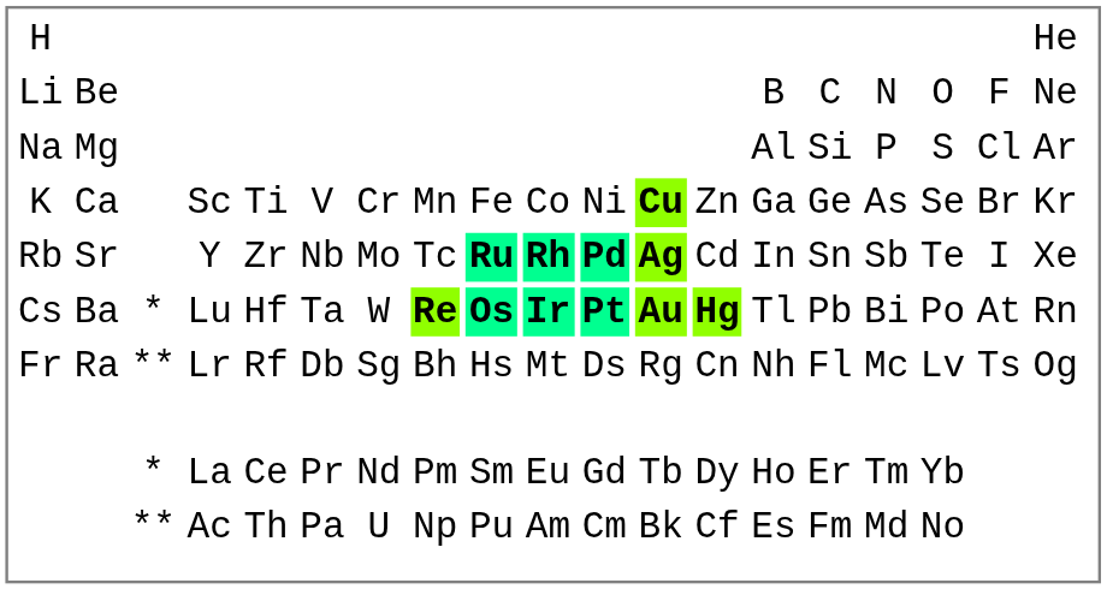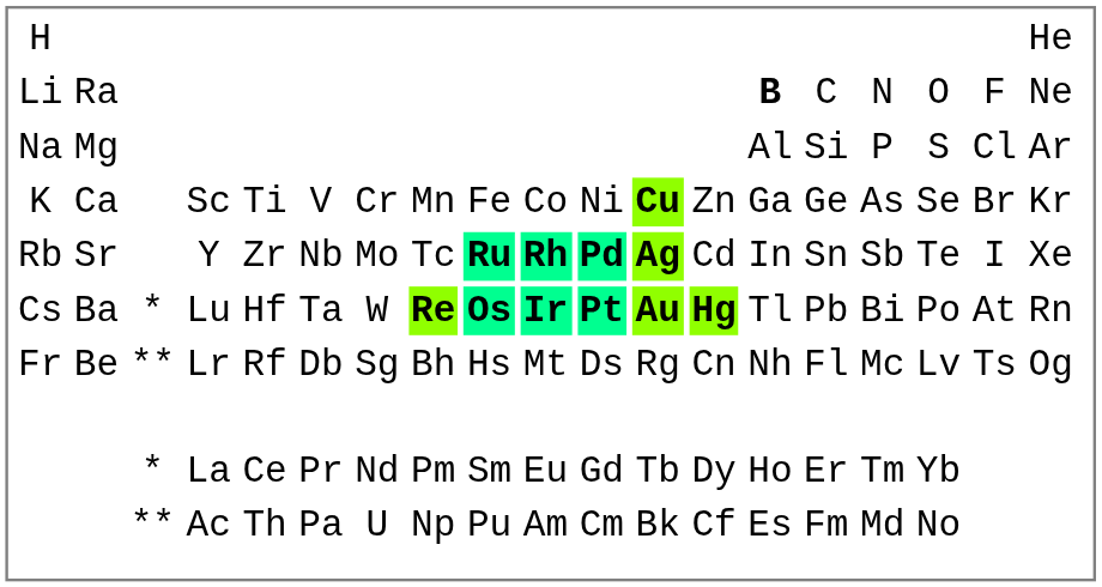 <table style="float:right; margin:5px; border:1px solid grey; text-align:center;">
 <tr>
 <td white;>H</td>
 <td colspan="17"> </td>
 <td>He</td>
 </tr>
 <tr>
 <td>Li</td>
-<td>Be</td>
+<td>Ra</td>
 <td colspan="11"> </td>
-<td>B</td>
+<td><strong>B</strong></td>
 <td white;>C</td>
 <td white;>N</td>
 <td white;>O</td>
 <td>F</td>
 <td>Ne</td>
 </tr>
 <tr>
 <td>Na</td>
 <td>Mg</td>
 <td colspan="11"> </td>
 <td>Al</td>
 <td>Si</td>
 <td>P</td>
 <td>S</td>
 <td>Cl</td>
 <td>Ar</td>
 </tr>
 <tr>
 <td>K</td>
 <td>Ca</td>
 <td></td>
 <td>Sc</td>
 <td>Ti</td>
 <td>V</td>
 <td>Cr</td>
 <td>Mn</td>
 <td>Fe</td>
 <td>Co</td>
 <td>Ni</td>
 <td style="background:#90ff00;"><strong>Cu</strong></td>
 <td>Zn</td>
 <td>Ga</td>
 <td>Ge</td>
 <td>As</td>
 <td>Se</td>
 <td>Br</td>
 <td>Kr</td>
 </tr>
 <tr>
 <td>Rb</td>
 <td>Sr</td>
 <td></td>
 <td>Y</td>
 <td>Zr</td>
 <td>Nb</td>
 <td>Mo</td>
 <td>Tc</td>
 <td style="background:#00ff90;"><strong>Ru</strong></td>
 <td style="background:#00ff90;"><strong>Rh</strong></td>
 <td style="background:#00ff90;"><strong>Pd</strong></td>
 <td style="background:#90ff00;"><strong>Ag</strong></td>
 <td>Cd</td>
 <td>In</td>
 <td>Sn</td>
 <td>Sb</td>
 <td>Te</td>
 <td>I</td>
 <td>Xe</td>
 </tr>
 <tr>
 <td>Cs</td>
 <td>Ba</td>
 <td>*</td>
 <td>Lu</td>
 <td>Hf</td>
 <td>Ta</td>
 <td>W</td>
 <td style="background:#90ff00;"><strong>Re</strong></td>
 <td style="background:#00ff90;"><strong>Os</strong></td>
 <td style="background:#00ff90;"><strong>Ir</strong></td>
 <td style="background:#00ff90;"><strong>Pt</strong></td>
 <td style="background:#90ff00;"><strong>Au</strong></td>
 <td style="background:#90ff00;"><strong>Hg</strong></td>
 <td>Tl</td>
 <td>Pb</td>
 <td>Bi</td>
 <td>Po</td>
 <td>At</td>
 <td>Rn</td>
 </tr>
 <tr>
 <td>Fr</td>
-<td>Ra</td>
+<td>Be</td>
 <td>**</td>
 <td>Lr</td>
 <td>Rf</td>
 <td>Db</td>
 <td>Sg</td>
 <td>Bh</td>
 <td>Hs</td>
 <td>Mt</td>
 <td>Ds</td>
 <td>Rg</td>
 <td>Cn</td>
 <td>Nh</td>
 <td>Fl</td>
 <td>Mc</td>
 <td>Lv</td>
 <td>Ts</td>
 <td>Og</td>
 <td></td>
 </tr>
 <tr>
 <td colspan="19" style="line-height:110%;"> </td>
 </tr>
 <tr>
 <td></td>
 <td></td>
 <td>*</td>
 <td>La</td>
 <td>Ce</td>
 <td>Pr</td>
 <td>Nd</td>
 <td>Pm</td>
 <td>Sm</td>
 <td>Eu</td>
 <td>Gd</td>
 <td>Tb</td>
 <td>Dy</td>
 <td>Ho</td>
 <td>Er</td>
 <td>Tm</td>
 <td>Yb</td>
 <td></td>
 <td></td>
 </tr>
 <tr>
 <td></td>
 <td></td>
 <td>**</td>
 <td>Ac</td>
 <td>Th</td>
 <td>Pa</td>
 <td>U</td>
 <td>Np</td>
 <td>Pu</td>
 <td>Am</td>
 <td>Cm</td>
 <td>Bk</td>
 <td>Cf</td>
 <td>Es</td>
 <td>Fm</td>
 <td>Md</td>
 <td>No</td>
 <td></td>
 <td></td>
 </tr>
 <tr>
 <td colspan=6></td>
 </tr>
 <tr>
 <td colspan=5></td>
 </tr>
 </table>
